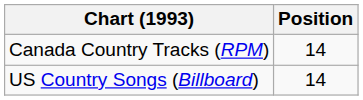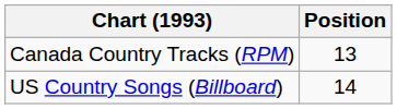 <table class="wikitable sortable">
 <tr>
 <th scope="col">Chart (1993)</th>
 <th scope="col">Position</th>
 </tr>
 <tr>
 <td>Canada Country Tracks (<em><a href='#'>RPM</a></em>)</td>
-<td align="center">14</td>
+<td align="center">13</td>
 </tr>
 <tr>
 <td>US <a href='#'>Country Songs</a> (<em><a href='#'>Billboard</a></em>)</td>
 <td align="center">14</td>
 </tr>
 </table>
